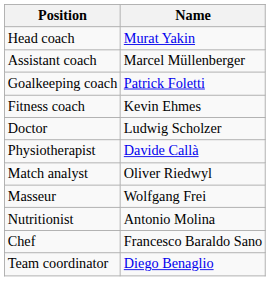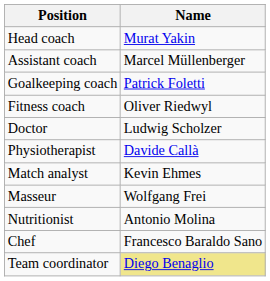 <table class="wikitable">
 <tr>
 <th>Position</th>
 <th>Name</th>
 </tr>
 <tr>
 <td>Head coach</td>
 <td> <a href='#'>Murat Yakin</a></td>
 </tr>
 <tr>
 <td>Assistant coach</td>
 <td> Marcel Müllenberger</td>
 </tr>
 <tr>
 <td>Goalkeeping coach</td>
 <td> <a href='#'>Patrick Foletti</a></td>
 </tr>
 <tr>
 <td>Fitness coach</td>
-<td> Kevin Ehmes</td>
+<td> Oliver Riedwyl</td>
 </tr>
 <tr>
 <td>Doctor</td>
 <td> Ludwig Scholzer</td>
 </tr>
 <tr>
 <td>Physiotherapist</td>
 <td> <a href='#'>Davide Callà</a></td>
 </tr>
 <tr>
 <td>Match analyst</td>
-<td> Oliver Riedwyl</td>
+<td> Kevin Ehmes</td>
 </tr>
 <tr>
 <td>Masseur</td>
 <td> Wolfgang Frei</td>
 </tr>
 <tr>
 <td>Nutritionist</td>
 <td> Antonio Molina</td>
 </tr>
 <tr>
 <td>Chef</td>
 <td> Francesco Baraldo Sano</td>
 </tr>
 <tr>
 <td>Team coordinator</td>
-<td> <a href='#'>Diego Benaglio</a></td>
+<td style="background: khaki;"> <a href='#'>Diego Benaglio</a></td>
 </tr>
 </table>
